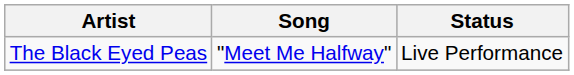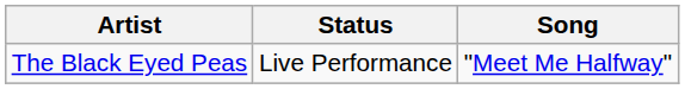 <table class="wikitable" style="font-size: 85%">
 <tr>
 <th>Artist</th>
+<th>Status</th>
 <th>Song</th>
-<th>Status</th>
 </tr>
 <tr>
 <td> <a href='#'>The Black Eyed Peas</a></td>
+<td>Live Performance</td>
 <td>"<a href='#'>Meet Me Halfway</a>"</td>
-<td>Live Performance</td>
 </tr>
 </table>
